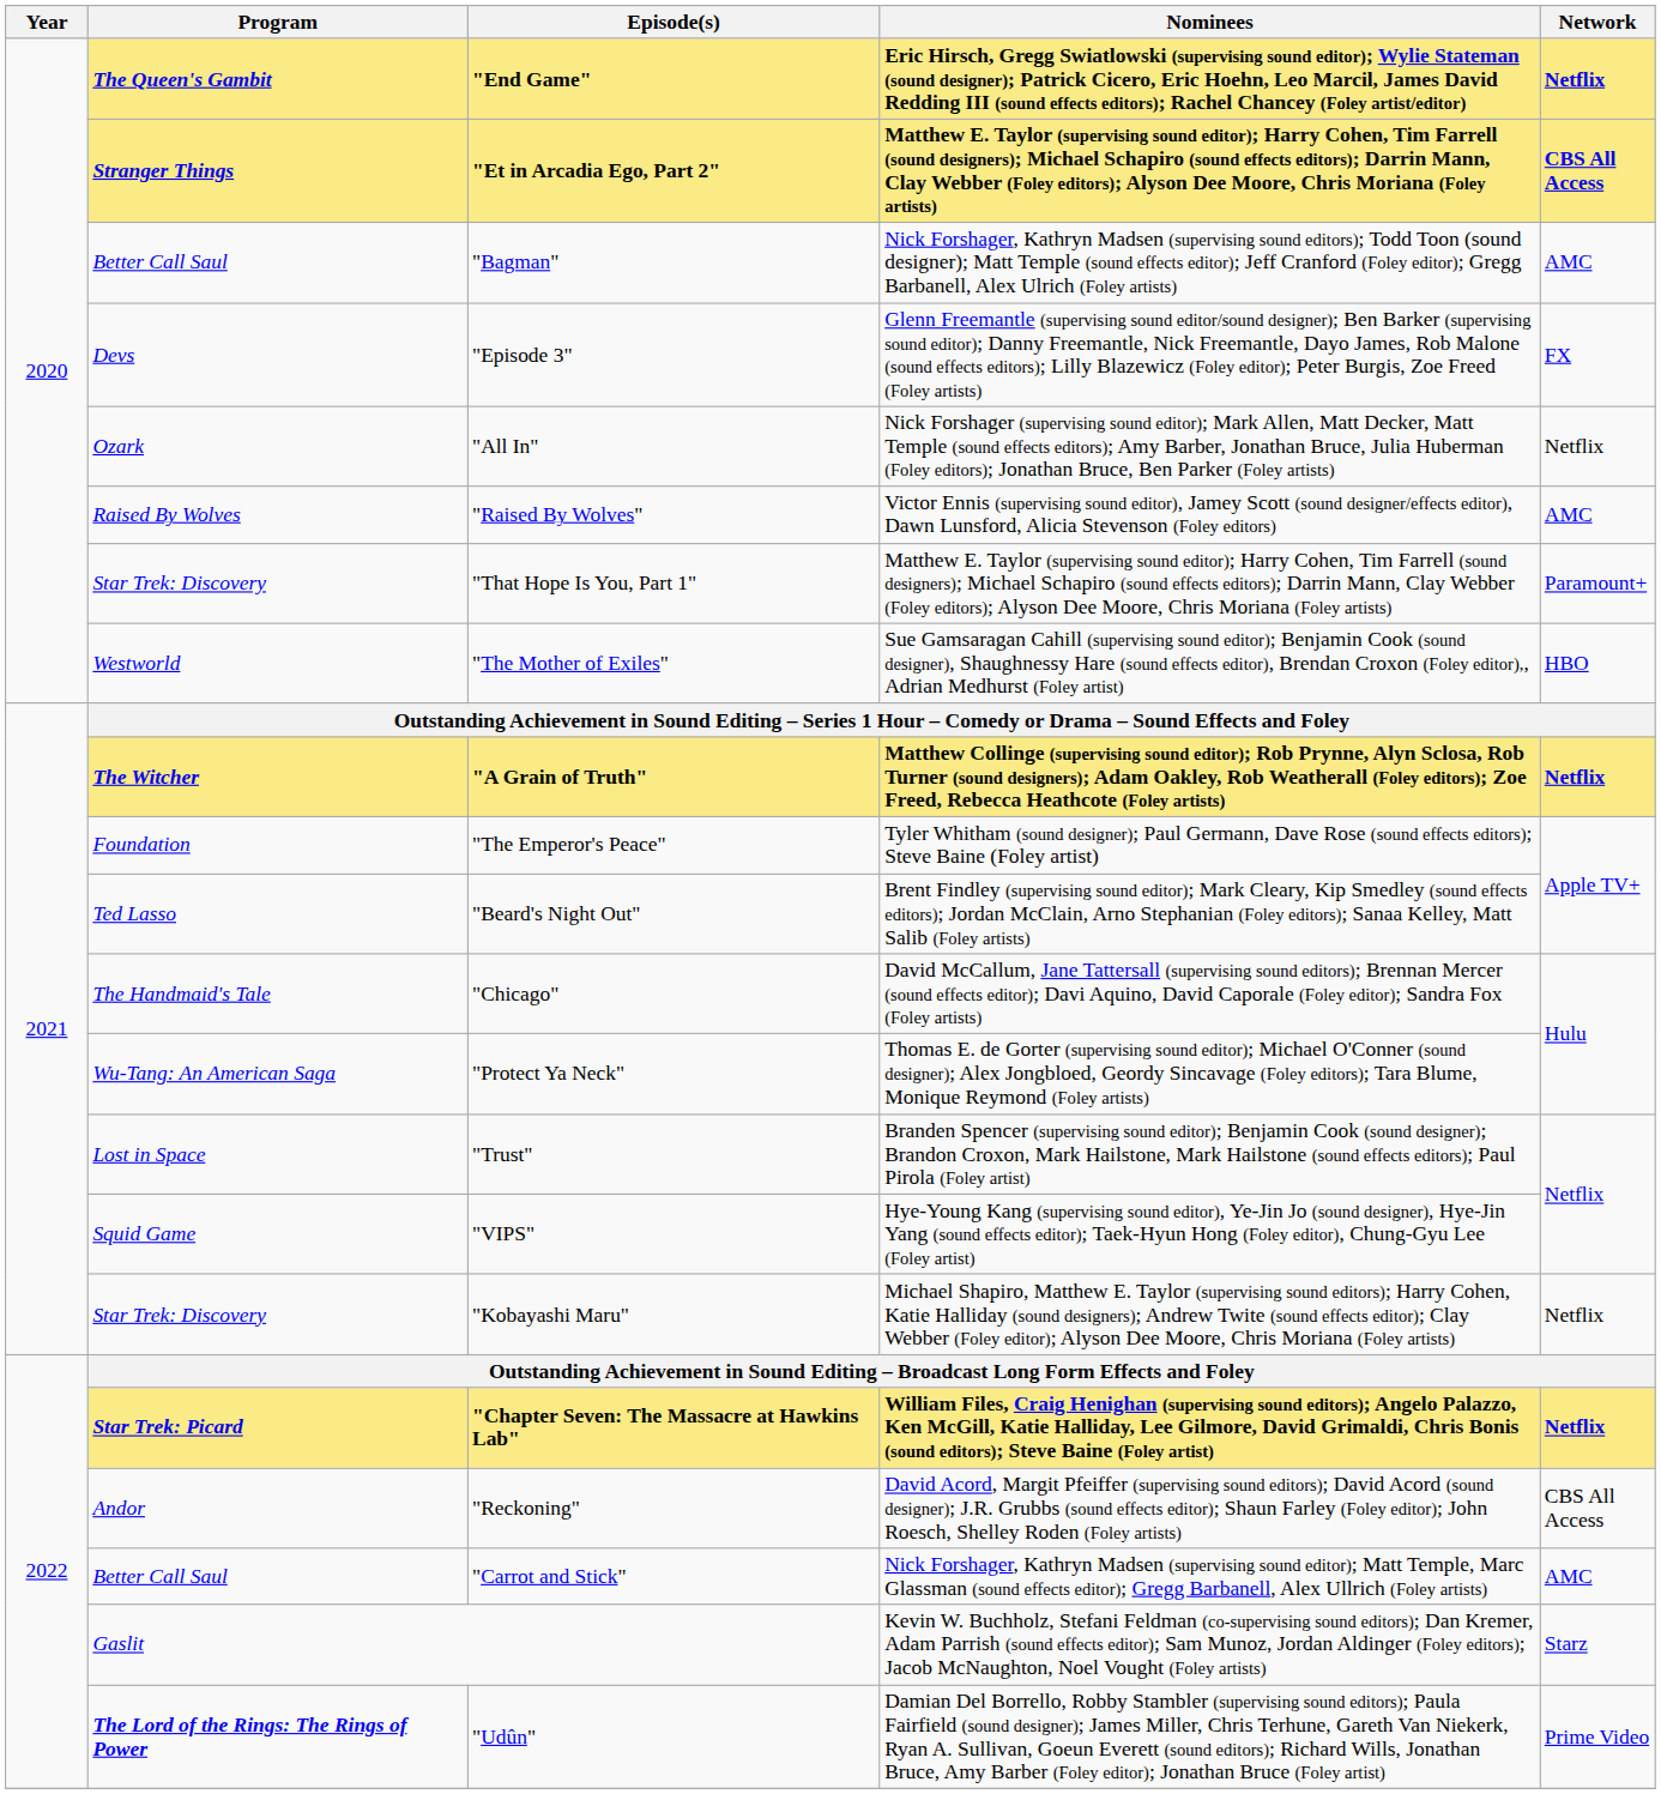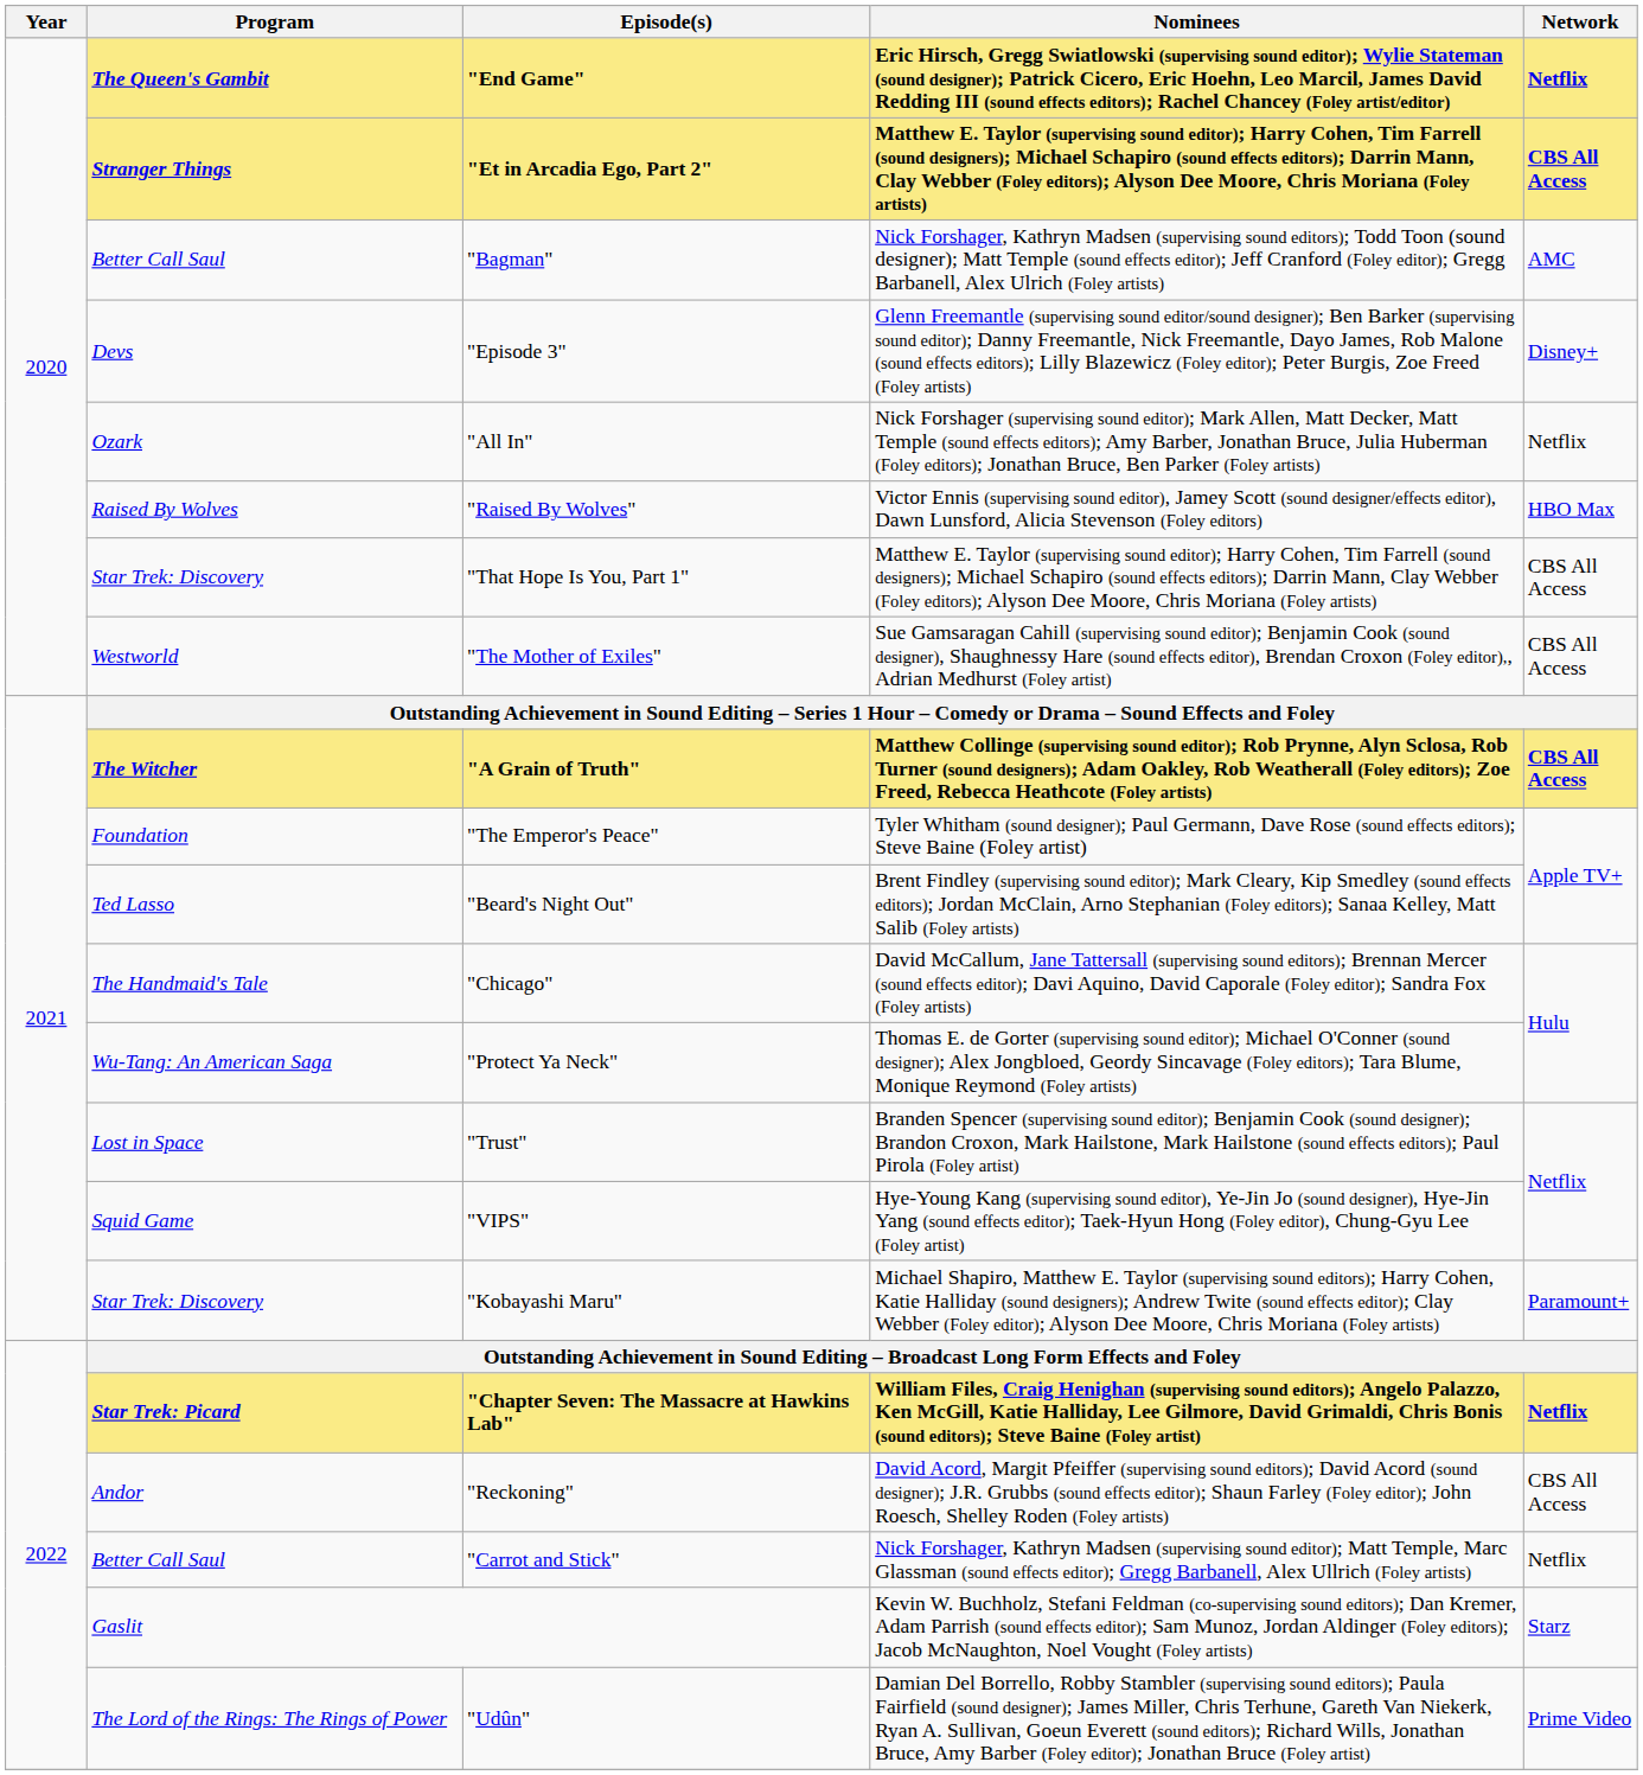 <table class="wikitable" style="width:100%">
 <tr bgcolor="#bebebe">
 <th width="5%">Year</th>
 <th width="23%">Program</th>
 <th width="25%">Episode(s)</th>
 <th width="40%">Nominees</th>
 <th width="7%">Network</th>
 </tr>
 <tr>
 <td rowspan=8 style="text-align:center"><a href='#'>2020</a><br></td>
 <td style="background:#FAEB86;"><strong><em><a href='#'>The Queen's Gambit</a></em></strong></td>
 <td style="background:#FAEB86;"><strong>"End Game"</strong></td>
 <td style="background:#FAEB86;"><strong>Eric Hirsch, Gregg Swiatlowski <small>(supervising sound editor)</small>; <a href='#'>Wylie Stateman</a> <small>(sound designer)</small>; Patrick Cicero, Eric Hoehn, Leo Marcil, James David Redding III <small>(sound effects editors)</small>; Rachel Chancey <small>(Foley artist/editor)</small></strong></td>
 <td style="background:#FAEB86;"><strong><a href='#'>Netflix</a></strong></td>
 </tr>
 <tr>
 <td style="background:#FAEB86;"><strong><em><a href='#'>Stranger Things</a></em></strong></td>
 <td style="background:#FAEB86;"><strong>"Et in Arcadia Ego, Part 2"</strong></td>
 <td style="background:#FAEB86;"><strong>Matthew E. Taylor <small>(supervising sound editor)</small>; Harry Cohen, Tim Farrell <small>(sound designers)</small>; Michael Schapiro <small>(sound effects editors)</small>; Darrin Mann, Clay Webber <small>(Foley editors)</small>; Alyson Dee Moore, Chris Moriana <small>(Foley artists)</small></strong></td>
 <td style="background:#FAEB86;"><strong><a href='#'>CBS All Access</a></strong></td>
 </tr>
 <tr>
 <td><em><a href='#'>Better Call Saul</a></em></td>
 <td>"<a href='#'>Bagman</a>"</td>
 <td><a href='#'>Nick Forshager</a>, Kathryn Madsen <small>(supervising sound editors)</small>; Todd Toon (sound designer); Matt Temple <small>(sound effects editor)</small>; Jeff Cranford <small>(Foley editor)</small>; Gregg Barbanell, Alex Ulrich <small>(Foley artists)</small></td>
 <td><a href='#'>AMC</a></td>
 </tr>
 <tr>
 <td><em><a href='#'>Devs</a></em></td>
 <td>"Episode 3"</td>
 <td><a href='#'>Glenn Freemantle</a> <small>(supervising sound editor/sound designer)</small>; Ben Barker <small>(supervising sound editor)</small>; Danny Freemantle, Nick Freemantle, Dayo James, Rob Malone <small>(sound effects editors)</small>; Lilly Blazewicz <small>(Foley editor)</small>; Peter Burgis, Zoe Freed <small>(Foley artists)</small></td>
-<td><a href='#'>FX</a></td>
+<td><a href='#'>Disney+</a></td>
 </tr>
 <tr>
 <td><em><a href='#'>Ozark</a></em></td>
 <td>"All In"</td>
 <td>Nick Forshager <small>(supervising sound editor)</small>; Mark Allen, Matt Decker, Matt Temple <small>(sound effects editors)</small>; Amy Barber, Jonathan Bruce, Julia Huberman <small>(Foley editors)</small>; Jonathan Bruce, Ben Parker <small>(Foley artists)</small></td>
 <td>Netflix</td>
 </tr>
 <tr>
 <td><em><a href='#'>Raised By Wolves</a></em></td>
 <td>"<a href='#'>Raised By Wolves</a>"</td>
 <td>Victor Ennis <small>(supervising sound editor)</small>, Jamey Scott <small>(sound designer/effects editor)</small>, Dawn Lunsford, Alicia Stevenson <small>(Foley editors)</small></td>
-<td><a href='#'>AMC</a></td>
+<td><a href='#'>HBO Max</a></td>
 </tr>
 <tr>
 <td><em><a href='#'>Star Trek: Discovery</a></em></td>
 <td>"That Hope Is You, Part 1"</td>
 <td>Matthew E. Taylor <small>(supervising sound editor)</small>; Harry Cohen, Tim Farrell <small>(sound designers)</small>; Michael Schapiro <small>(sound effects editors)</small>; Darrin Mann, Clay Webber <small>(Foley editors)</small>; Alyson Dee Moore, Chris Moriana <small>(Foley artists)</small></td>
-<td><a href='#'>Paramount+</a></td>
+<td>CBS All Access</td>
 </tr>
 <tr>
 <td><em><a href='#'>Westworld</a></em></td>
 <td>"<a href='#'>The Mother of Exiles</a>"</td>
 <td>Sue Gamsaragan Cahill <small>(supervising sound editor)</small>; Benjamin Cook <small>(sound designer)</small>, Shaughnessy Hare <small>(sound effects editor)</small>, Brendan Croxon <small>(Foley editor),</small>, Adrian Medhurst <small>(Foley artist)</small></td>
-<td><a href='#'>HBO</a></td>
+<td>CBS All Access</td>
 </tr>
 <tr>
 <td rowspan=9 style="text-align:center"><a href='#'>2021</a><br></td>
 <th colspan="4">Outstanding Achievement in Sound Editing – Series 1 Hour – Comedy or Drama – Sound Effects and Foley</th>
 </tr>
 <tr>
 <td style="background:#FAEB86;"><strong><em><a href='#'>The Witcher</a></em></strong></td>
 <td style="background:#FAEB86;"><strong>"A Grain of Truth"</strong></td>
 <td style="background:#FAEB86;"><strong>Matthew Collinge <small>(supervising sound editor)</small>; Rob Prynne, Alyn Sclosa, Rob Turner <small>(sound designers)</small>; Adam Oakley, Rob Weatherall <small>(Foley editors)</small>; Zoe Freed, Rebecca Heathcote <small>(Foley artists)</small></strong></td>
-<td style="background:#FAEB86;"><strong><a href='#'>Netflix</a></strong></td>
+<td style="background:#FAEB86;"><strong><a href='#'>CBS All Access</a></strong></td>
 </tr>
 <tr>
 <td><em><a href='#'>Foundation</a></em></td>
 <td>"The Emperor's Peace"</td>
 <td>Tyler Whitham <small>(sound designer)</small>; Paul Germann, Dave Rose <small>(sound effects editors)</small>; Steve Baine (Foley artist)</td>
 <td rowspan="2"><a href='#'>Apple TV+</a></td>
 </tr>
 <tr>
 <td><em><a href='#'>Ted Lasso</a></em></td>
 <td>"Beard's Night Out"</td>
 <td>Brent Findley <small>(supervising sound editor)</small>; Mark Cleary, Kip Smedley <small>(sound effects editors)</small>; Jordan McClain, Arno Stephanian <small>(Foley editors)</small>; Sanaa Kelley, Matt Salib <small>(Foley artists)</small></td>
 </tr>
 <tr>
 <td><em><a href='#'>The Handmaid's Tale</a></em></td>
 <td>"Chicago"</td>
 <td>David McCallum, <a href='#'>Jane Tattersall</a> <small>(supervising sound editors)</small>; Brennan Mercer <small>(sound effects editor)</small>; Davi Aquino, David Caporale <small>(Foley editor)</small>; Sandra Fox <small>(Foley artists)</small></td>
 <td rowspan="2"><a href='#'>Hulu</a></td>
 </tr>
 <tr>
 <td><em><a href='#'>Wu-Tang: An American Saga</a></em></td>
 <td>"Protect Ya Neck"</td>
 <td>Thomas E. de Gorter <small>(supervising sound editor)</small>; Michael O'Conner <small>(sound designer)</small>; Alex Jongbloed, Geordy Sincavage <small>(Foley editors)</small>; Tara Blume, Monique Reymond <small>(Foley artists)</small></td>
 </tr>
 <tr>
 <td><em><a href='#'>Lost in Space</a></em></td>
 <td>"Trust"</td>
 <td>Branden Spencer <small>(supervising sound editor)</small>; Benjamin Cook <small>(sound designer)</small>; Brandon Croxon, Mark Hailstone, Mark Hailstone <small>(sound effects editors)</small>; Paul Pirola <small>(Foley artist)</small></td>
 <td rowspan="2"><a href='#'>Netflix</a></td>
 </tr>
 <tr>
 <td><em><a href='#'>Squid Game</a></em></td>
 <td>"VIPS"</td>
 <td>Hye-Young Kang <small>(supervising sound editor)</small>, Ye-Jin Jo <small>(sound designer)</small>, Hye-Jin Yang <small>(sound effects editor)</small>; Taek-Hyun Hong <small>(Foley editor)</small>, Chung-Gyu Lee <small>(Foley artist)</small></td>
 </tr>
 <tr>
 <td><em><a href='#'>Star Trek: Discovery</a></em></td>
 <td>"Kobayashi Maru"</td>
 <td>Michael Shapiro, Matthew E. Taylor <small>(supervising sound editors)</small>; Harry Cohen, Katie Halliday <small>(sound designers)</small>; Andrew Twite <small>(sound effects editor)</small>; Clay Webber <small>(Foley editor)</small>; Alyson Dee Moore, Chris Moriana <small>(Foley artists)</small></td>
-<td>Netflix</td>
+<td><a href='#'>Paramount+</a></td>
 </tr>
 <tr>
 <td rowspan=6 style="text-align:center"><a href='#'>2022</a><br></td>
 <th colspan="4">Outstanding Achievement in Sound Editing – Broadcast Long Form Effects and Foley</th>
 </tr>
 <tr>
 <td style="background:#FAEB86;"><strong><em><a href='#'>Star Trek: Picard</a></em></strong></td>
 <td style="background:#FAEB86;"><strong>"Chapter Seven: The Massacre at Hawkins Lab"</strong></td>
 <td style="background:#FAEB86;"><strong>William Files, <a href='#'>Craig Henighan</a> <small>(supervising sound editors)</small>; Angelo Palazzo, Ken McGill, Katie Halliday, Lee Gilmore, David Grimaldi, Chris Bonis <small>(sound editors)</small>; Steve Baine <small>(Foley artist)</small></strong></td>
 <td style="background:#FAEB86;"><strong><a href='#'>Netflix</a></strong></td>
 </tr>
 <tr>
 <td><em><a href='#'>Andor</a></em></td>
 <td>"Reckoning"</td>
 <td><a href='#'>David Acord</a>, Margit Pfeiffer <small>(supervising sound editors)</small>; David Acord <small>(sound designer)</small>; J.R. Grubbs <small>(sound effects editor)</small>; Shaun Farley <small>(Foley editor)</small>; John Roesch, Shelley Roden <small>(Foley artists)</small></td>
 <td>CBS All Access</td>
 </tr>
 <tr>
 <td><em><a href='#'>Better Call Saul</a></em></td>
 <td>"<a href='#'>Carrot and Stick</a>"</td>
 <td><a href='#'>Nick Forshager</a>, Kathryn Madsen <small>(supervising sound editor)</small>; Matt Temple, Marc Glassman <small>(sound effects editor)</small>; <a href='#'>Gregg Barbanell</a>, Alex Ullrich <small>(Foley artists)</small></td>
-<td><a href='#'>AMC</a></td>
+<td>Netflix</td>
 </tr>
 <tr>
 <td colspan="2"><em><a href='#'>Gaslit</a></em></td>
 <td>Kevin W. Buchholz, Stefani Feldman <small>(co-supervising sound editors)</small>; Dan Kremer, Adam Parrish <small>(sound effects editor)</small>; Sam Munoz, Jordan Aldinger <small>(Foley editors)</small>; Jacob McNaughton, Noel Vought <small>(Foley artists)</small></td>
 <td><a href='#'>Starz</a></td>
 </tr>
 <tr>
-<td><strong><em><a href='#'>The Lord of the Rings: The Rings of Power</a></em></strong></td>
+<td><em><a href='#'>The Lord of the Rings: The Rings of Power</a></em></td>
 <td>"<a href='#'>Udûn</a>"</td>
 <td>Damian Del Borrello, Robby Stambler <small>(supervising sound editors)</small>; Paula Fairfield <small>(sound designer)</small>; James Miller, Chris Terhune, Gareth Van Niekerk, Ryan A. Sullivan, Goeun Everett <small>(sound editors)</small>; Richard Wills, Jonathan Bruce, Amy Barber <small>(Foley editor)</small>; Jonathan Bruce <small>(Foley artist)</small></td>
 <td><a href='#'>Prime Video</a></td>
 </tr>
 <tr>
 </tr>
 </table>
